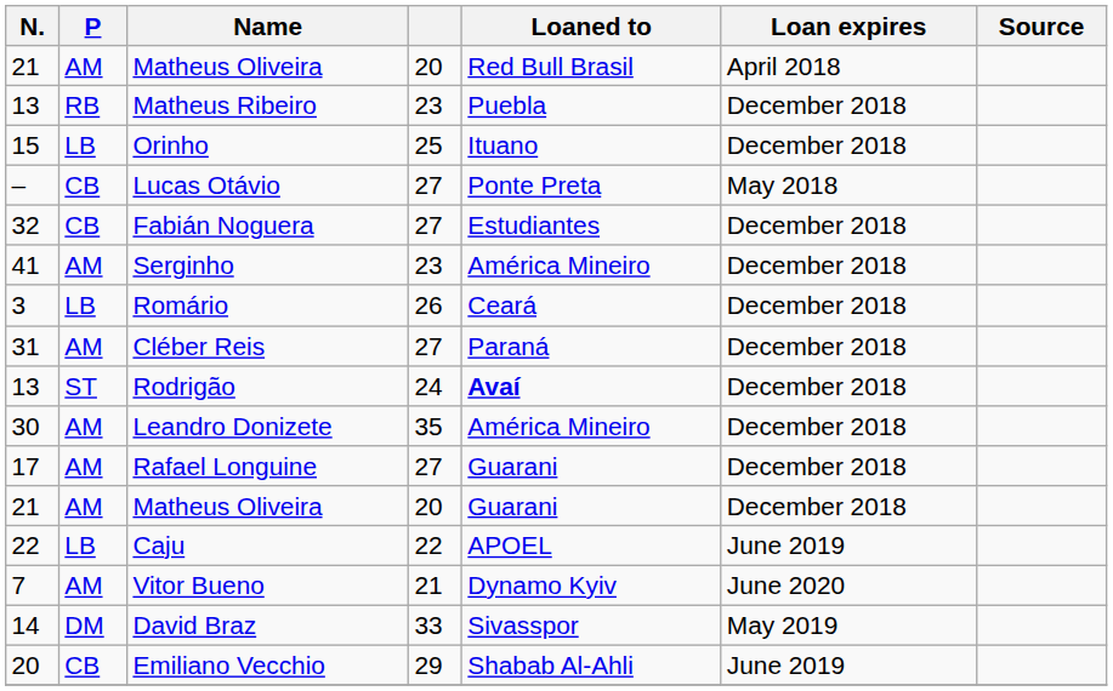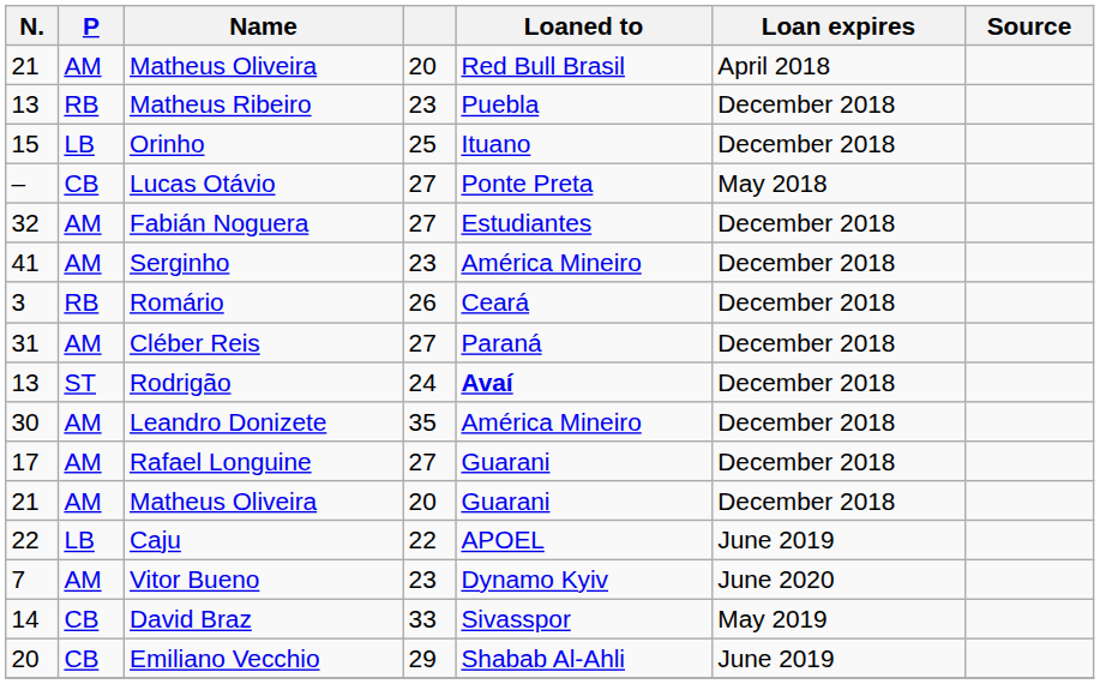 <table class="wikitable sortable" style="width:75%; text-align:center; font-size:95%; text-align:left">
 <tr>
 <th>N.</th>
 <th><a href='#'>P</a></th>
 <th>Name</th>
 <th></th>
 <th>Loaned to</th>
 <th>Loan expires</th>
 <th>Source</th>
 </tr>
 <tr>
 <td>21</td>
 <td><a href='#'>AM</a></td>
 <td style="text-align:left;"> <a href='#'>Matheus Oliveira</a></td>
 <td>20</td>
 <td style="text-align:left;"><a href='#'>Red Bull Brasil</a></td>
 <td>April 2018</td>
 <td></td>
 </tr>
 <tr>
 <td>13</td>
 <td><a href='#'>RB</a></td>
 <td style="text-align:left;"> <a href='#'>Matheus Ribeiro</a></td>
 <td>23</td>
 <td style="text-align:left;"><a href='#'>Puebla</a> </td>
 <td>December 2018</td>
 <td></td>
 </tr>
 <tr>
 <td>15</td>
 <td><a href='#'>LB</a></td>
 <td style="text-align:left;"> <a href='#'>Orinho</a></td>
 <td>25</td>
 <td style="text-align:left;"><a href='#'>Ituano</a></td>
 <td>December 2018</td>
 <td></td>
 </tr>
 <tr>
 <td>–</td>
 <td><a href='#'>CB</a></td>
 <td style="text-align:left;"> <a href='#'>Lucas Otávio</a></td>
 <td>27</td>
 <td style="text-align:left;"><a href='#'>Ponte Preta</a></td>
 <td>May 2018</td>
 <td></td>
 </tr>
 <tr>
 <td>32</td>
-<td><a href='#'>CB</a></td>
+<td><a href='#'>AM</a></td>
 <td style="text-align:left;"> <a href='#'>Fabián Noguera</a></td>
 <td>27</td>
 <td style="text-align:left;"><a href='#'>Estudiantes</a> </td>
 <td>December 2018</td>
 <td></td>
 </tr>
 <tr>
 <td>41</td>
 <td><a href='#'>AM</a></td>
 <td style="text-align:left;"> <a href='#'>Serginho</a></td>
 <td>23</td>
 <td style="text-align:left;"><a href='#'>América Mineiro</a></td>
 <td>December 2018</td>
 <td></td>
 </tr>
 <tr>
 <td>3</td>
-<td><a href='#'>LB</a></td>
+<td><a href='#'>RB</a></td>
 <td style="text-align:left;"> <a href='#'>Romário</a></td>
 <td>26</td>
 <td style="text-align:left;"><a href='#'>Ceará</a></td>
 <td>December 2018</td>
 <td></td>
 </tr>
 <tr>
 <td>31</td>
 <td><a href='#'>AM</a></td>
 <td style="text-align:left;"> <a href='#'>Cléber Reis</a></td>
 <td>27</td>
 <td style="text-align:left;"><a href='#'>Paraná</a></td>
 <td>December 2018</td>
 <td></td>
 </tr>
 <tr>
 <td>13</td>
 <td><a href='#'>ST</a></td>
 <td style="text-align:left;"> <a href='#'>Rodrigão</a></td>
 <td>24</td>
 <td style="text-align:left;"><strong><a href='#'>Avaí</a></strong></td>
 <td>December 2018</td>
 <td></td>
 </tr>
 <tr>
 <td>30</td>
 <td><a href='#'>AM</a></td>
 <td style="text-align:left;"> <a href='#'>Leandro Donizete</a></td>
 <td>35</td>
 <td style="text-align:left;"><a href='#'>América Mineiro</a></td>
 <td>December 2018</td>
 <td></td>
 </tr>
 <tr>
 <td>17</td>
 <td><a href='#'>AM</a></td>
 <td style="text-align:left;"> <a href='#'>Rafael Longuine</a></td>
 <td>27</td>
 <td style="text-align:left;"><a href='#'>Guarani</a></td>
 <td>December 2018</td>
 <td></td>
 </tr>
 <tr>
 <td>21</td>
 <td><a href='#'>AM</a></td>
 <td style="text-align:left;"> <a href='#'>Matheus Oliveira</a></td>
 <td>20</td>
 <td style="text-align:left;"><a href='#'>Guarani</a></td>
 <td>December 2018</td>
 <td></td>
 </tr>
 <tr>
 <td>22</td>
 <td><a href='#'>LB</a></td>
 <td style="text-align:left;"> <a href='#'>Caju</a></td>
 <td>22</td>
 <td style="text-align:left;"><a href='#'>APOEL</a> </td>
 <td>June 2019</td>
 <td></td>
 </tr>
 <tr>
 <td>7</td>
 <td><a href='#'>AM</a></td>
 <td style="text-align:left;"> <a href='#'>Vitor Bueno</a></td>
-<td>21</td>
+<td>23</td>
 <td style="text-align:left;"><a href='#'>Dynamo Kyiv</a> </td>
 <td>June 2020</td>
 <td></td>
 </tr>
 <tr>
 <td>14</td>
-<td><a href='#'>DM</a></td>
+<td><a href='#'>CB</a></td>
 <td style="text-align:left;"> <a href='#'>David Braz</a></td>
 <td>33</td>
 <td style="text-align:left;"><a href='#'>Sivasspor</a> </td>
 <td>May 2019</td>
 <td></td>
 </tr>
 <tr>
 <td>20</td>
 <td><a href='#'>CB</a></td>
 <td style="text-align:left;"> <a href='#'>Emiliano Vecchio</a></td>
 <td>29</td>
 <td style="text-align:left;"><a href='#'>Shabab Al-Ahli</a> </td>
 <td>June 2019</td>
 <td></td>
 </tr>
 <tr>
 </tr>
 </table>
